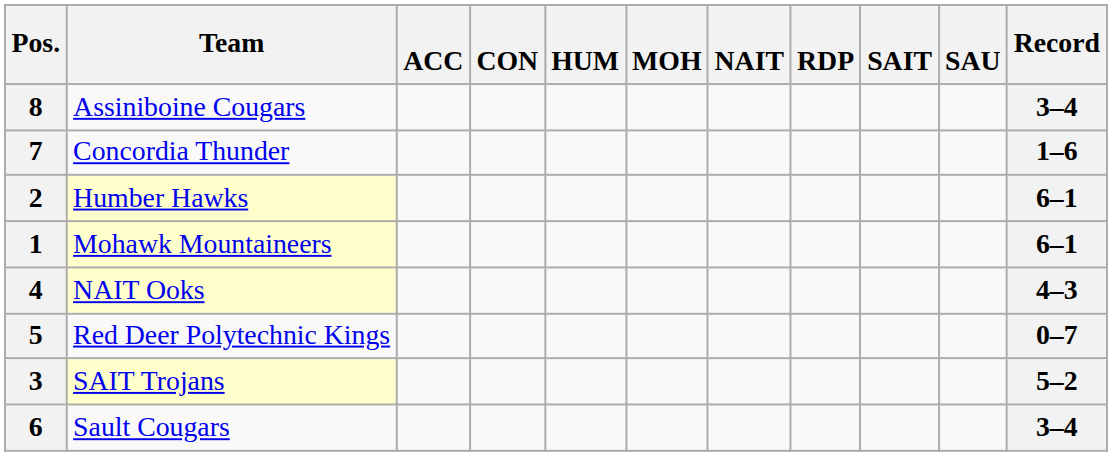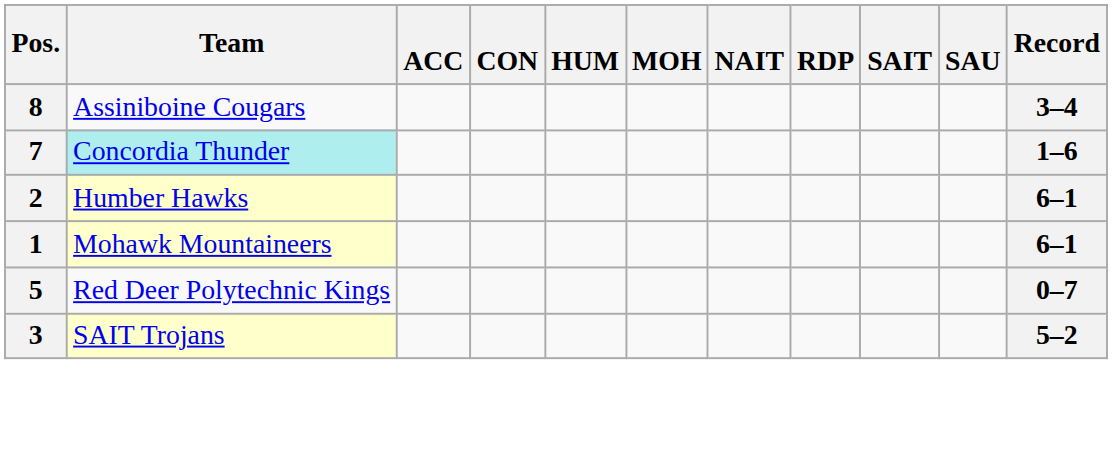 <table class="wikitable sortable nowrap" style="text-align:center; font-size:0.9em;">
 <tr>
 <th>Pos.</th>
 <th>Team</th>
 <th><br>ACC</th>
 <th><br>CON</th>
 <th><br>HUM</th>
 <th><br>MOH</th>
 <th><br>NAIT</th>
 <th><br>RDP</th>
 <th><br>SAIT</th>
 <th><br>SAU</th>
 <th>Record</th>
 </tr>
 <tr>
 <th>8</th>
 <td style="text-align:left;"> <a href='#'>Assiniboine Cougars</a></td>
 <td></td>
 <td></td>
 <td></td>
 <td></td>
 <td></td>
 <td></td>
 <td></td>
 <td></td>
 <th>3–4</th>
 </tr>
 <tr>
 <th>7</th>
-<td style="text-align:left;"> <a href='#'>Concordia Thunder</a></td>
+<td style="background: paleturquoise; text-align:left;"> <a href='#'>Concordia Thunder</a></td>
 <td></td>
 <td></td>
 <td></td>
 <td></td>
 <td></td>
 <td></td>
 <td></td>
 <td></td>
 <th>1–6</th>
 </tr>
 <tr>
 <th>2</th>
 <td style="text-align:left; background:#ffc;"> <a href='#'>Humber Hawks</a></td>
 <td></td>
 <td></td>
 <td></td>
 <td></td>
 <td></td>
 <td></td>
 <td></td>
 <td></td>
 <th>6–1</th>
 </tr>
 <tr>
 <th>1</th>
 <td style="text-align:left; background:#ffc;"> <a href='#'>Mohawk Mountaineers</a></td>
 <td></td>
 <td></td>
 <td></td>
 <td></td>
 <td></td>
 <td></td>
 <td></td>
 <td></td>
 <th>6–1</th>
 </tr>
 <tr>
-<th>4</th>
-<td style="text-align:left; background:#ffc;"> <a href='#'>NAIT Ooks</a></td>
-<td></td>
-<td></td>
-<td></td>
-<td></td>
-<td></td>
-<td></td>
-<td></td>
-<td></td>
-<th>4–3</th>
-</tr>
-<tr>
 <th>5</th>
 <td style="text-align:left;"> <a href='#'>Red Deer Polytechnic Kings</a></td>
 <td></td>
 <td></td>
 <td></td>
 <td></td>
 <td></td>
 <td></td>
 <td></td>
 <td></td>
 <th>0–7</th>
 </tr>
 <tr>
 <th>3</th>
 <td style="text-align:left; background:#ffc;"> <a href='#'>SAIT Trojans</a></td>
 <td></td>
 <td></td>
 <td></td>
 <td></td>
 <td></td>
 <td></td>
 <td></td>
 <td></td>
 <th>5–2</th>
 </tr>
-<tr>
-<th>6</th>
-<td style="text-align:left;"> <a href='#'>Sault Cougars</a></td>
-<td></td>
-<td></td>
-<td></td>
-<td></td>
-<td></td>
-<td></td>
-<td></td>
-<td></td>
-<th>3–4</th>
-</tr>
 </table>
